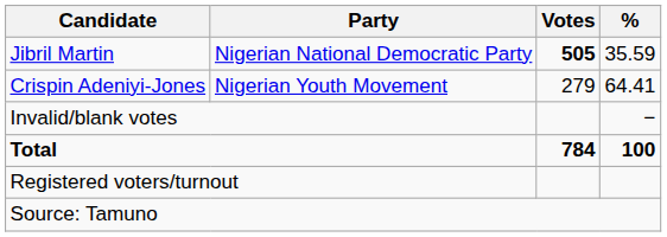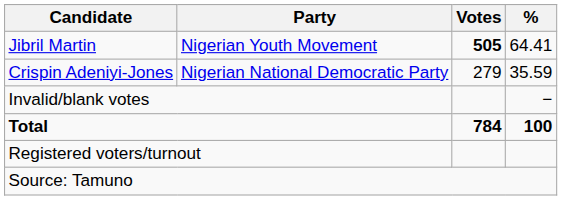 <table class=wikitable style=text-align:right>
 <tr>
 <th>Candidate</th>
 <th>Party</th>
 <th>Votes</th>
 <th>%</th>
 </tr>
 <tr>
 <td align=left><a href='#'>Jibril Martin</a></td>
-<td align=left><a href='#'>Nigerian National Democratic Party</a></td>
+<td align=left><a href='#'>Nigerian Youth Movement</a></td>
 <td><strong>505</strong></td>
-<td>35.59</td>
+<td>64.41</td>
 </tr>
 <tr>
 <td align=left><a href='#'>Crispin Adeniyi-Jones</a></td>
-<td align=left><a href='#'>Nigerian Youth Movement</a></td>
+<td align=left><a href='#'>Nigerian National Democratic Party</a></td>
 <td>279</td>
-<td>64.41</td>
+<td>35.59</td>
 </tr>
 <tr>
 <td align=left colspan=2>Invalid/blank votes</td>
 <td></td>
 <td>−</td>
 </tr>
 <tr>
 <td align=left colspan=2><strong>Total</strong></td>
 <td><strong>784</strong></td>
 <td><strong>100</strong></td>
 </tr>
 <tr>
 <td align=left colspan=2>Registered voters/turnout</td>
 <td></td>
 <td></td>
 </tr>
 <tr>
 <td align=left colspan=4>Source: Tamuno</td>
 </tr>
 </table>
